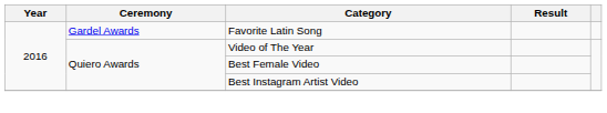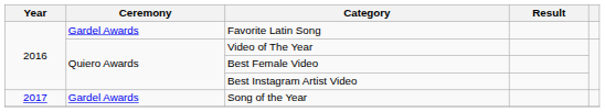 <table class="wikitable sortable plainrowheaders" style="width:100%">
 <tr>
 <th>Year</th>
 <th>Ceremony</th>
 <th>Category</th>
 <th>Result</th>
 <th class="unsortable"></th>
 </tr>
 <tr>
 <td rowspan="4" style="text-align:center;">2016</td>
 <td><a href='#'>Gardel Awards</a></td>
 <td>Favorite Latin Song</td>
 <td></td>
 <td></td>
 </tr>
 <tr>
 <td rowspan="3">Quiero Awards</td>
 <td>Video of The Year</td>
 <td></td>
 <td rowspan="3"></td>
 </tr>
 <tr>
 <td>Best Female Video</td>
 <td></td>
 </tr>
 <tr>
 <td>Best Instagram Artist Video</td>
 <td></td>
 </tr>
 <tr>
+<td style="text-align:center;"><a href='#'>2017</a></td>
+<td><a href='#'>Gardel Awards</a></td>
+<td>Song of the Year</td>
+<td></td>
+<td></td>
+</tr>
+<tr>
 </tr>
 </table>
